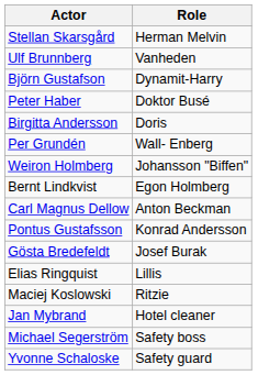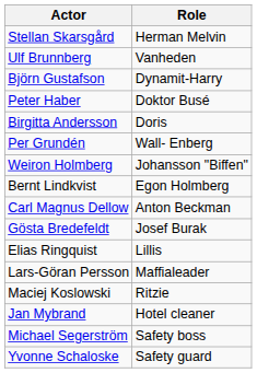 <table class="wikitable sortable">
 <tr>
 <th>Actor</th>
 <th>Role</th>
 </tr>
 <tr>
 <td><a href='#'>Stellan Skarsgård</a></td>
 <td>Herman Melvin</td>
 </tr>
 <tr>
 <td><a href='#'>Ulf Brunnberg</a></td>
 <td>Vanheden</td>
 </tr>
 <tr>
 <td><a href='#'>Björn Gustafson</a></td>
 <td>Dynamit-Harry</td>
 </tr>
 <tr>
 <td><a href='#'>Peter Haber</a></td>
 <td>Doktor Busé</td>
 </tr>
 <tr>
 <td><a href='#'>Birgitta Andersson</a></td>
 <td>Doris</td>
 </tr>
 <tr>
 <td><a href='#'>Per Grundén</a></td>
 <td>Wall- Enberg</td>
 </tr>
 <tr>
 <td><a href='#'>Weiron Holmberg</a></td>
 <td>Johansson "Biffen"</td>
 </tr>
 <tr>
 <td>Bernt Lindkvist</td>
 <td>Egon Holmberg</td>
 </tr>
 <tr>
 <td><a href='#'>Carl Magnus Dellow</a></td>
 <td>Anton Beckman</td>
 </tr>
 <tr>
-<td><a href='#'>Pontus Gustafsson</a></td>
-<td>Konrad Andersson</td>
-</tr>
-<tr>
 <td><a href='#'>Gösta Bredefeldt</a></td>
 <td>Josef Burak</td>
 </tr>
 <tr>
 <td>Elias Ringquist</td>
 <td>Lillis</td>
+</tr>
+<tr>
+<td>Lars-Göran Persson</td>
+<td>Maffialeader</td>
 </tr>
 <tr>
 <td>Maciej Koslowski</td>
 <td>Ritzie</td>
 </tr>
 <tr>
 <td><a href='#'>Jan Mybrand</a></td>
 <td>Hotel cleaner</td>
 </tr>
 <tr>
 <td><a href='#'>Michael Segerström</a></td>
 <td>Safety boss</td>
 </tr>
 <tr>
 <td><a href='#'>Yvonne Schaloske</a></td>
 <td>Safety guard</td>
 </tr>
 </table>
